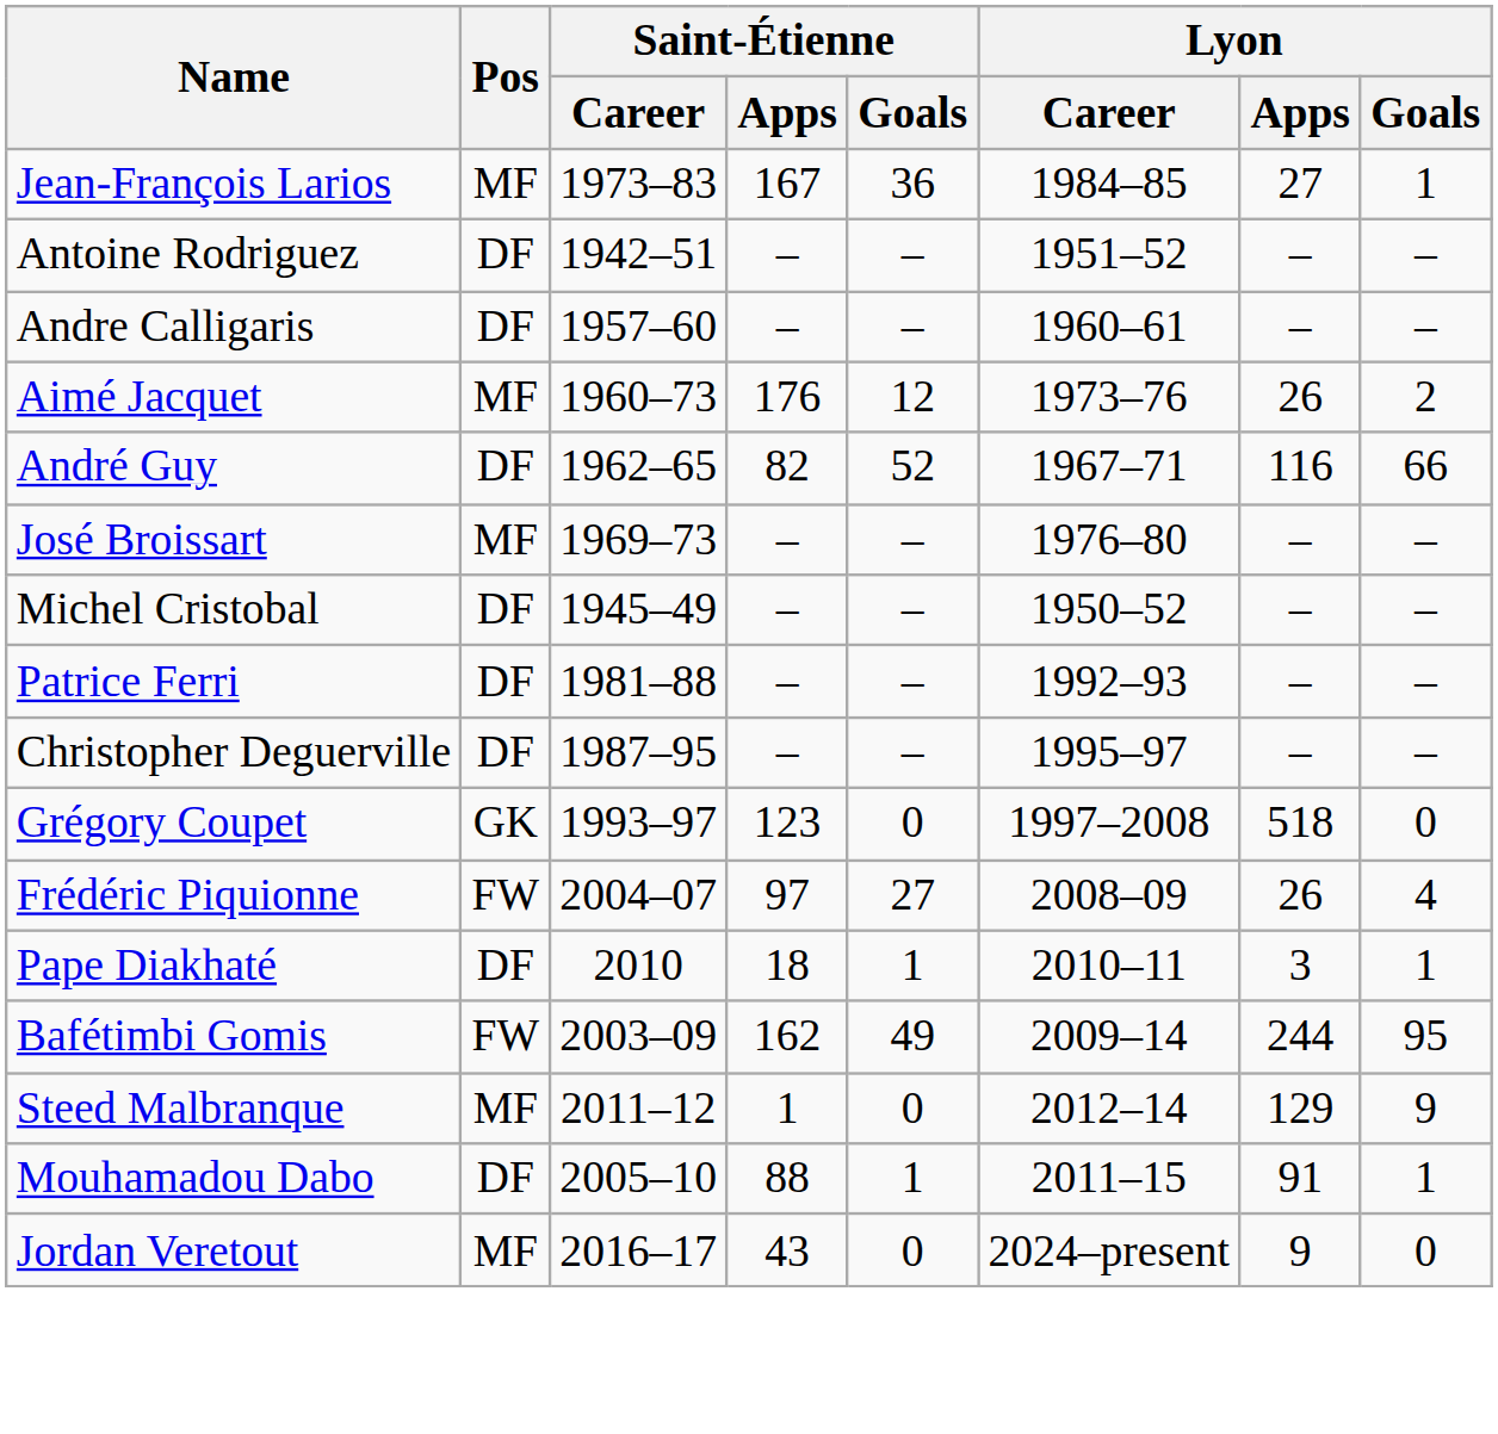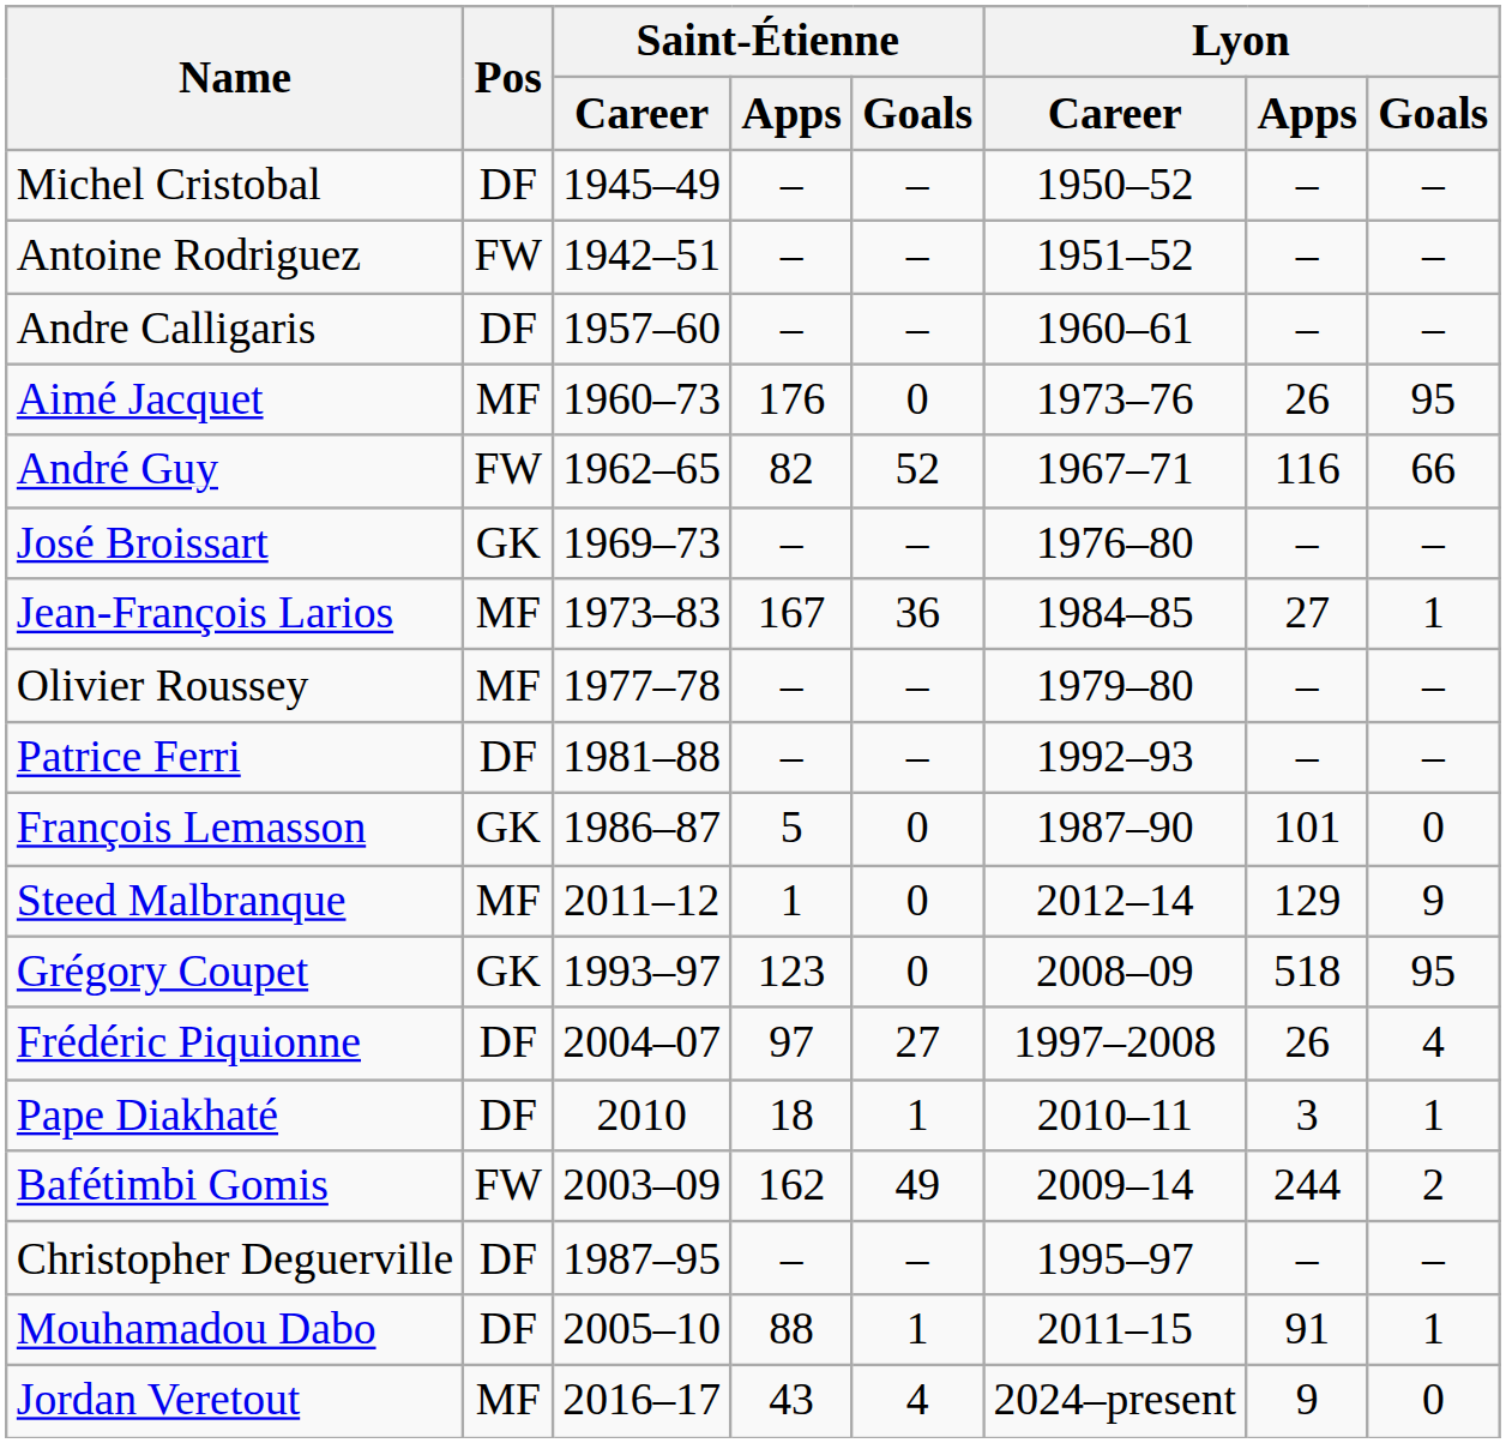 <table class="wikitable" style="text-align: center">
 <tr>
 <th rowspan=2>Name</th>
 <th rowspan=2>Pos</th>
 <th colspan=3>Saint-Étienne</th>
 <th colspan=3>Lyon</th>
 </tr>
 <tr>
 <th>Career</th>
 <th>Apps</th>
 <th>Goals</th>
 <th>Career</th>
 <th>Apps</th>
 <th>Goals</th>
 </tr>
 <tr>
-<td align=left> <a href='#'>Jean-François Larios</a></td>
-<td>MF</td>
-<td>1973–83</td>
-<td>167</td>
-<td>36</td>
-<td>1984–85</td>
-<td>27</td>
-<td>1</td>
+<td align=left> Michel Cristobal</td>
+<td>DF</td>
+<td>1945–49</td>
+<td>–</td>
+<td>–</td>
+<td>1950–52</td>
+<td>–</td>
+<td>–</td>
 </tr>
 <tr>
 <td align=left> Antoine Rodriguez</td>
-<td>DF</td>
+<td>FW</td>
 <td>1942–51</td>
 <td>–</td>
 <td>–</td>
 <td>1951–52</td>
 <td>–</td>
 <td>–</td>
 </tr>
 <tr>
 <td align=left> Andre Calligaris</td>
 <td>DF</td>
 <td>1957–60</td>
 <td>–</td>
 <td>–</td>
 <td>1960–61</td>
 <td>–</td>
 <td>–</td>
 </tr>
 <tr>
 <td align=left> <a href='#'>Aimé Jacquet</a></td>
 <td>MF</td>
 <td>1960–73</td>
 <td>176</td>
-<td>12</td>
+<td>0</td>
 <td>1973–76</td>
 <td>26</td>
-<td>2</td>
+<td>95</td>
 </tr>
 <tr>
 <td align=left> <a href='#'>André Guy</a></td>
-<td>DF</td>
+<td>FW</td>
 <td>1962–65</td>
 <td>82</td>
 <td>52</td>
 <td>1967–71</td>
 <td>116</td>
 <td>66</td>
 </tr>
 <tr>
 <td align=left> <a href='#'>José Broissart</a></td>
-<td>MF</td>
+<td>GK</td>
 <td>1969–73</td>
 <td>–</td>
 <td>–</td>
 <td>1976–80</td>
 <td>–</td>
 <td>–</td>
 </tr>
 <tr>
-<td align=left> Michel Cristobal</td>
-<td>DF</td>
-<td>1945–49</td>
+<td align=left> <a href='#'>Jean-François Larios</a></td>
+<td>MF</td>
+<td>1973–83</td>
+<td>167</td>
+<td>36</td>
+<td>1984–85</td>
+<td>27</td>
+<td>1</td>
+</tr>
+<tr>
+<td align=left> Olivier Roussey</td>
+<td>MF</td>
+<td>1977–78</td>
 <td>–</td>
 <td>–</td>
-<td>1950–52</td>
+<td>1979–80</td>
 <td>–</td>
 <td>–</td>
 </tr>
 <tr>
 <td align=left> <a href='#'>Patrice Ferri</a></td>
 <td>DF</td>
 <td>1981–88</td>
 <td>–</td>
 <td>–</td>
 <td>1992–93</td>
 <td>–</td>
 <td>–</td>
 </tr>
 <tr>
-<td align=left> Christopher Deguerville</td>
-<td>DF</td>
-<td>1987–95</td>
-<td>–</td>
-<td>–</td>
-<td>1995–97</td>
-<td>–</td>
-<td>–</td>
+<td align=left> <a href='#'>François Lemasson</a></td>
+<td>GK</td>
+<td>1986–87</td>
+<td>5</td>
+<td>0</td>
+<td>1987–90</td>
+<td>101</td>
+<td>0</td>
+</tr>
+<tr>
+<td align=left> <a href='#'>Steed Malbranque</a></td>
+<td>MF</td>
+<td>2011–12</td>
+<td>1</td>
+<td>0</td>
+<td>2012–14</td>
+<td>129</td>
+<td>9</td>
 </tr>
 <tr>
 <td align=left> <a href='#'>Grégory Coupet</a></td>
 <td>GK</td>
 <td>1993–97</td>
 <td>123</td>
 <td>0</td>
-<td>1997–2008</td>
+<td>2008–09</td>
 <td>518</td>
-<td>0</td>
+<td>95</td>
 </tr>
 <tr>
 <td align=left> <a href='#'>Frédéric Piquionne</a></td>
-<td>FW</td>
+<td>DF</td>
 <td>2004–07</td>
 <td>97</td>
 <td>27</td>
-<td>2008–09</td>
+<td>1997–2008</td>
 <td>26</td>
 <td>4</td>
 </tr>
 <tr>
 <td align=left> <a href='#'>Pape Diakhaté</a></td>
 <td>DF</td>
 <td>2010</td>
 <td>18</td>
 <td>1</td>
 <td>2010–11</td>
 <td>3</td>
 <td>1</td>
 </tr>
 <tr>
 <td align=left> <a href='#'>Bafétimbi Gomis</a></td>
 <td>FW</td>
 <td>2003–09</td>
 <td>162</td>
 <td>49</td>
 <td>2009–14</td>
 <td>244</td>
-<td>95</td>
+<td>2</td>
 </tr>
 <tr>
-<td align=left> <a href='#'>Steed Malbranque</a></td>
-<td>MF</td>
-<td>2011–12</td>
-<td>1</td>
-<td>0</td>
-<td>2012–14</td>
-<td>129</td>
-<td>9</td>
+<td align=left> Christopher Deguerville</td>
+<td>DF</td>
+<td>1987–95</td>
+<td>–</td>
+<td>–</td>
+<td>1995–97</td>
+<td>–</td>
+<td>–</td>
 </tr>
 <tr>
 <td align=left> <a href='#'>Mouhamadou Dabo</a></td>
 <td>DF</td>
 <td>2005–10</td>
 <td>88</td>
 <td>1</td>
 <td>2011–15</td>
 <td>91</td>
 <td>1</td>
 </tr>
 <tr>
 <td align=left> <a href='#'>Jordan Veretout</a></td>
 <td>MF</td>
 <td>2016–17</td>
 <td>43</td>
-<td>0</td>
+<td>4</td>
 <td>2024–present</td>
 <td>9</td>
 <td>0</td>
 </tr>
 </table>
